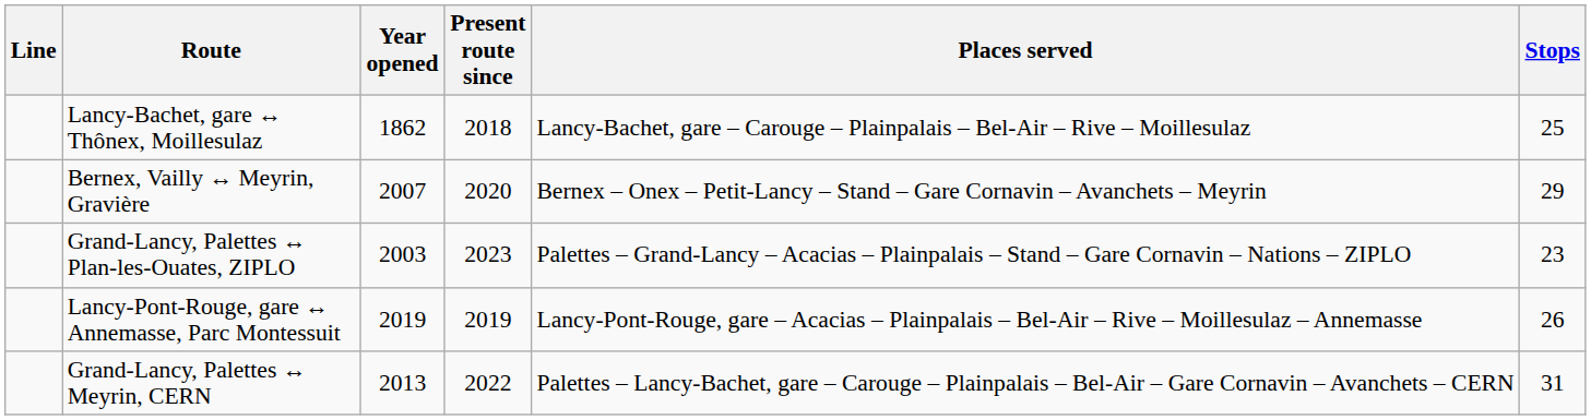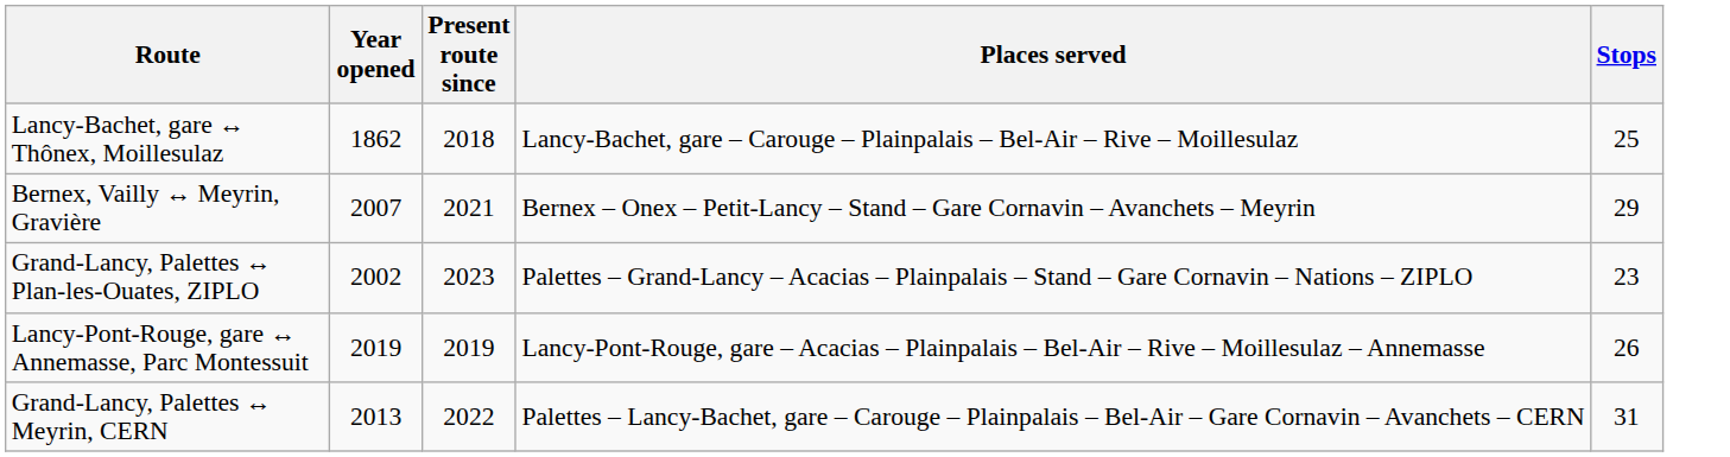 <table class="wikitable">
 <tr>
-<th scope="col" style="width:25px;">Line</th>
 <th scope="col" style="width:195px;">Route</th>
 <th scope="col" style="width:50px;">Year opened</th>
 <th scope="col" style="width:50px;">Present route since</th>
 <th scope=col>Places served</th>
 <th scope=col><a href='#'>Stops</a></th>
 </tr>
 <tr>
-<td></td>
 <td>Lancy-Bachet, gare ↔ Thônex, Moillesulaz</td>
 <td align=center>1862</td>
 <td align=center>2018</td>
 <td>Lancy-Bachet, gare – Carouge – Plainpalais – Bel-Air – Rive – Moillesulaz</td>
 <td align=center>25</td>
 </tr>
 <tr>
-<td></td>
 <td>Bernex, Vailly ↔ Meyrin, Gravière</td>
 <td align=center>2007</td>
-<td align=center>2020</td>
+<td align=center>2021</td>
 <td>Bernex – Onex – Petit-Lancy – Stand – Gare Cornavin – Avanchets – Meyrin</td>
 <td align=center>29</td>
 </tr>
 <tr>
-<td></td>
 <td>Grand-Lancy, Palettes ↔ Plan-les-Ouates, ZIPLO</td>
-<td align=center>2003</td>
+<td align=center>2002</td>
 <td align=center>2023</td>
 <td>Palettes – Grand-Lancy – Acacias – Plainpalais – Stand – Gare Cornavin – Nations – ZIPLO</td>
 <td align=center>23</td>
 </tr>
 <tr>
-<td></td>
 <td>Lancy-Pont-Rouge, gare ↔ Annemasse, Parc Montessuit</td>
 <td align=center>2019</td>
 <td align=center>2019</td>
 <td>Lancy-Pont-Rouge, gare – Acacias – Plainpalais – Bel-Air – Rive – Moillesulaz – Annemasse</td>
 <td align=center>26</td>
 </tr>
 <tr>
-<td></td>
 <td>Grand-Lancy, Palettes ↔ Meyrin, CERN</td>
 <td align=center>2013</td>
 <td align=center>2022</td>
 <td>Palettes – Lancy-Bachet, gare – Carouge – Plainpalais – Bel-Air – Gare Cornavin – Avanchets – CERN</td>
 <td align=center>31</td>
 </tr>
 </table>
